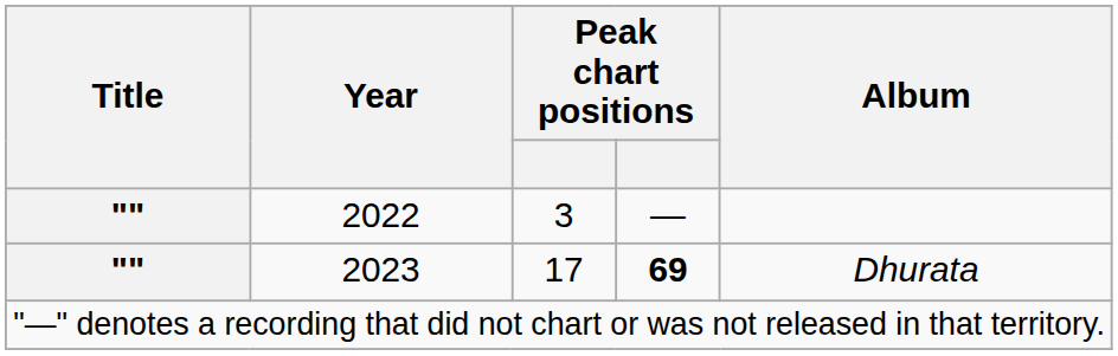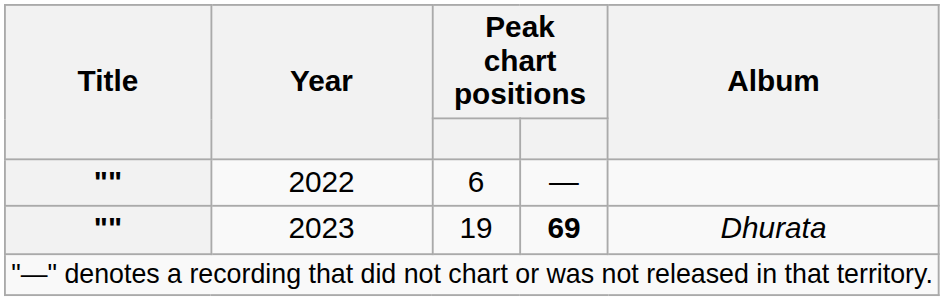 <table class="wikitable plainrowheaders" style="text-align:center;">
 <tr>
 <th scope="col" rowspan="2">Title</th>
 <th scope="col" rowspan="2">Year</th>
 <th scope="col" colspan="2">Peak<br>chart<br>positions</th>
 <th scope="col" rowspan="2">Album</th>
 </tr>
 <tr>
 <th style="width:3em; font-size:85%;"><a href='#'></a><br></th>
 <th style="width:3em; font-size:85%;"><a href='#'></a><br></th>
 </tr>
 <tr>
 <th scope="row">""<br></th>
 <td rowspan="1">2022</td>
-<td>3</td>
+<td>6</td>
 <td>—</td>
 <td></td>
 </tr>
 <tr>
 <th scope="row">""<br></th>
 <td rowspan="1">2023</td>
-<td>17</td>
+<td>19</td>
 <td><strong>69</strong></td>
 <td><em>Dhurata</em></td>
 </tr>
 <tr>
 <td colspan="5" style="font-size:90%">"—" denotes a recording that did not chart or was not released in that territory.</td>
 </tr>
 </table>
